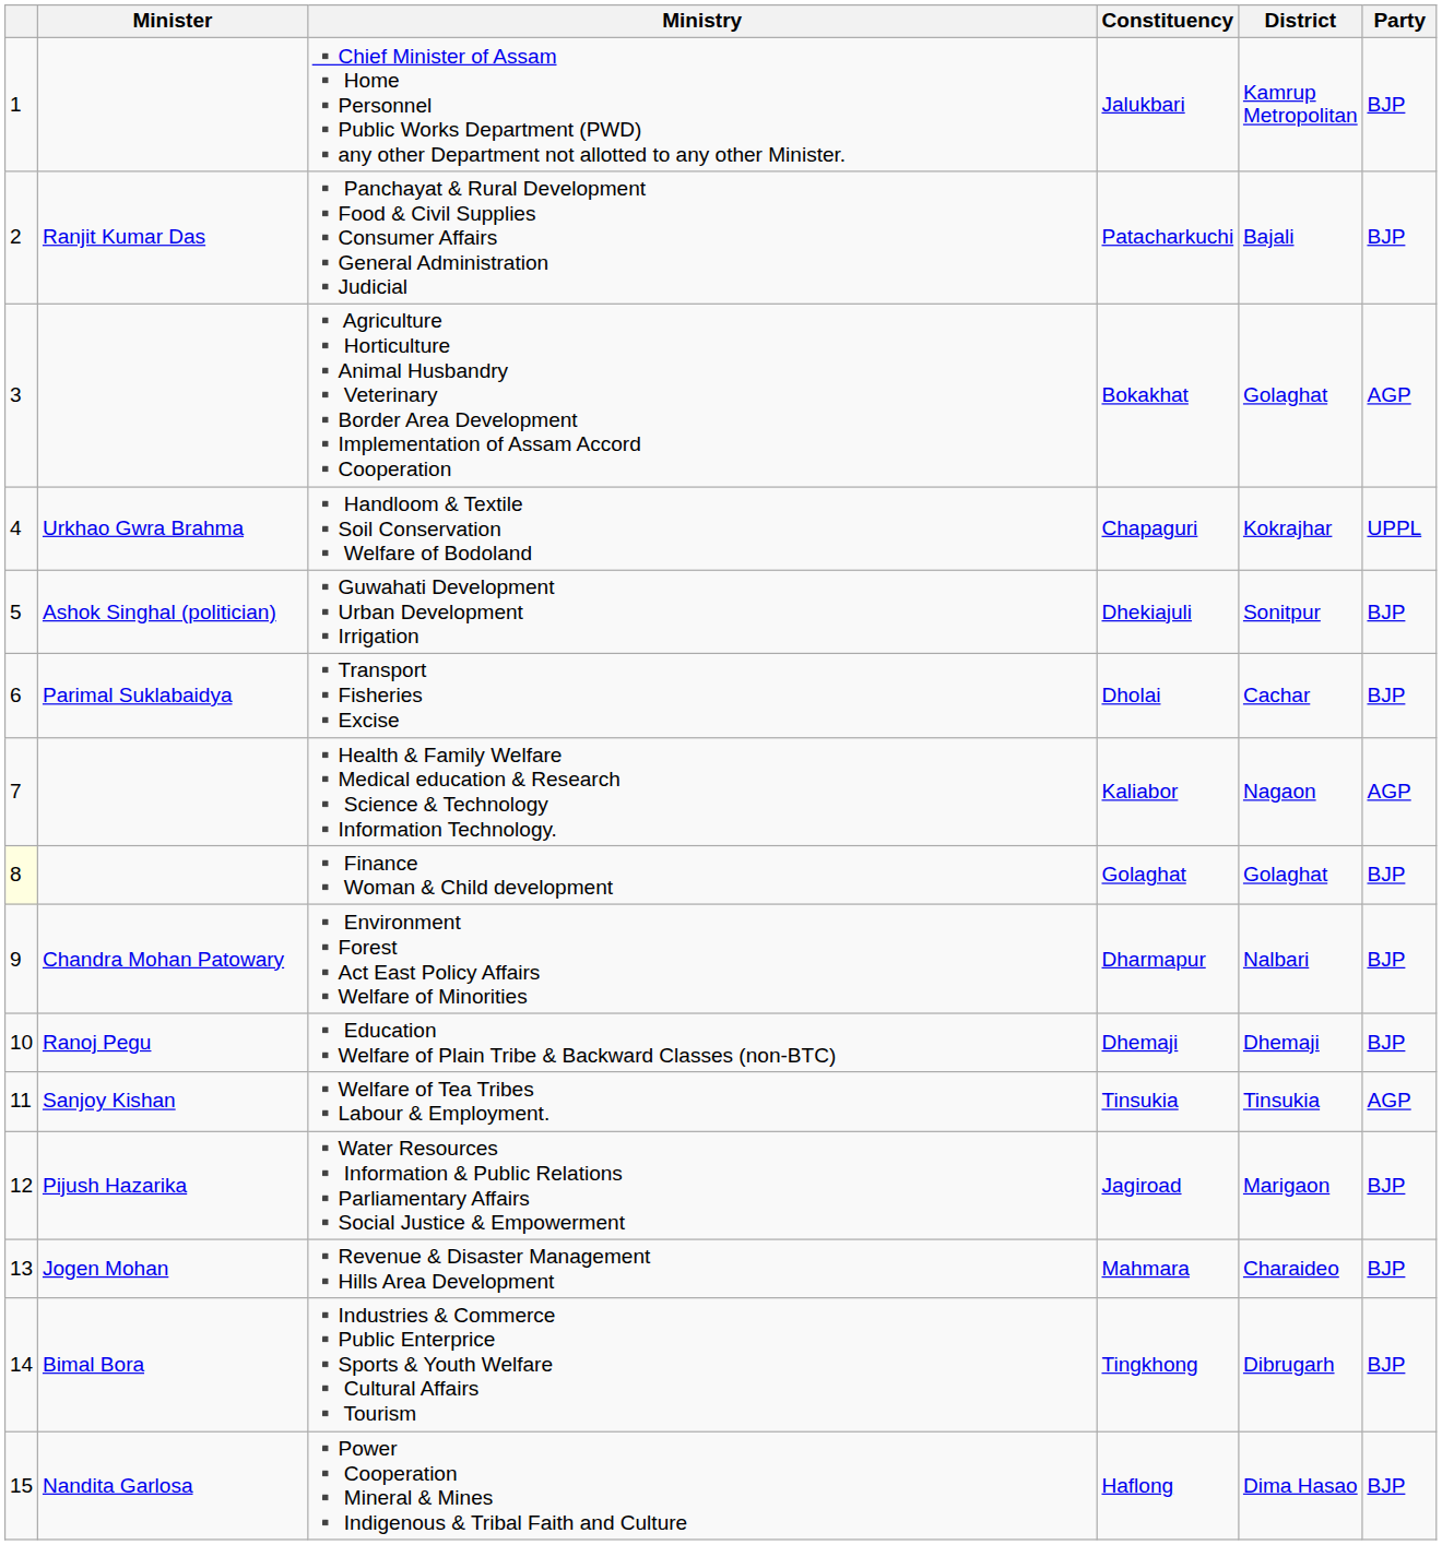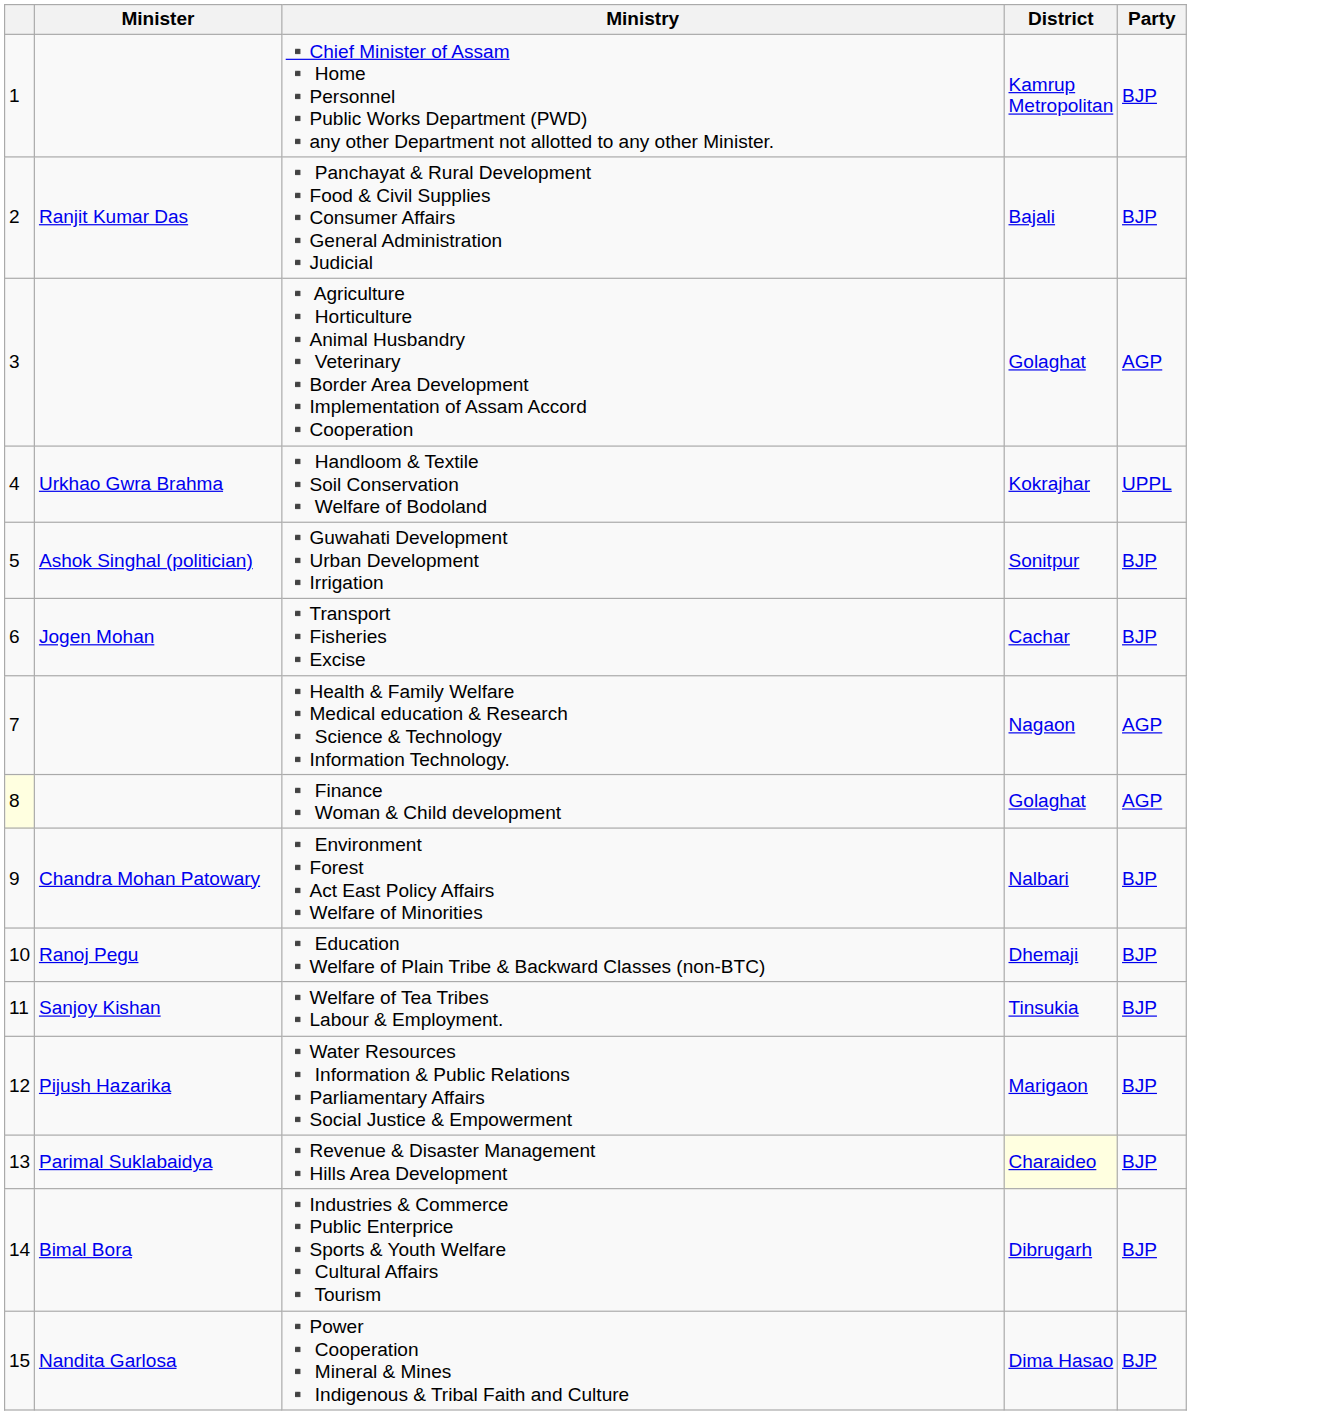 <table class="wikitable sortable">
 <tr>
 <th scope="col" style="width: 10px;"></th>
 <th scope="col" style="width: 200px;">Minister</th>
 <th scope="col" style="width: 600px;">Ministry</th>
-<th scope="col" style="width: 50px;">Constituency</th>
 <th scope="col" style="width: 50px;">District</th>
 <th scope="col" style="width: 50px;">Party</th>
 </tr>
 <tr>
 <td>1</td>
 <td></td>
 <td><a href='#'>▪️Chief Minister of Assam</a><br>▪️ Home <br> ▪️Personnel <br> ▪️Public Works Department (PWD) <br> ▪️any other Department not allotted to any other Minister.</td>
-<td><a href='#'>Jalukbari</a></td>
 <td><a href='#'>Kamrup Metropolitan</a></td>
 <td><a href='#'>BJP</a></td>
 </tr>
 <tr>
 <td>2</td>
 <td><a href='#'>Ranjit Kumar Das</a></td>
 <td>▪️ Panchayat & Rural Development <br>▪️Food & Civil Supplies<br> ▪️Consumer Affairs <br>▪️General Administration<br>▪️Judicial</td>
-<td><a href='#'>Patacharkuchi</a></td>
 <td><a href='#'>Bajali</a></td>
 <td><a href='#'>BJP</a></td>
 </tr>
 <tr>
 <td>3</td>
 <td></td>
 <td>▪️ Agriculture<br>▪️ Horticulture <br>▪️Animal Husbandry <br>▪️ Veterinary <br>▪️Border Area Development <br>▪️Implementation of Assam Accord <br>▪️Cooperation</td>
-<td><a href='#'>Bokakhat</a></td>
 <td><a href='#'>Golaghat</a></td>
 <td><a href='#'>AGP</a></td>
 </tr>
 <tr>
 <td>4</td>
 <td><a href='#'>Urkhao Gwra Brahma</a></td>
 <td>▪️ Handloom & Textile <br>▪️Soil Conservation<br>▪️ Welfare of Bodoland</td>
-<td><a href='#'>Chapaguri</a></td>
 <td><a href='#'>Kokrajhar</a></td>
 <td><a href='#'>UPPL</a></td>
 </tr>
 <tr>
 <td>5</td>
 <td><a href='#'>Ashok Singhal (politician)</a></td>
 <td>▪️Guwahati Development<br>▪️Urban Development <br>▪️Irrigation</td>
-<td><a href='#'>Dhekiajuli</a></td>
 <td><a href='#'>Sonitpur</a></td>
 <td><a href='#'>BJP</a></td>
 </tr>
 <tr>
 <td>6</td>
-<td><a href='#'>Parimal Suklabaidya</a></td>
+<td><a href='#'>Jogen Mohan</a></td>
 <td>▪️Transport<br>▪️Fisheries <br>▪️Excise</td>
-<td><a href='#'>Dholai</a></td>
 <td><a href='#'>Cachar</a></td>
 <td><a href='#'>BJP</a></td>
 </tr>
 <tr>
 <td>7</td>
 <td></td>
 <td>▪️Health & Family Welfare <br>▪️Medical education & Research<br>▪️ Science & Technology<br>▪️Information Technology.</td>
-<td><a href='#'>Kaliabor</a></td>
 <td><a href='#'>Nagaon</a></td>
 <td><a href='#'>AGP</a></td>
 </tr>
 <tr>
 <td style="background: lightyellow;">8</td>
 <td></td>
 <td>▪️ Finance<br>▪️ Woman & Child development</td>
 <td><a href='#'>Golaghat</a></td>
-<td><a href='#'>Golaghat</a></td>
-<td><a href='#'>BJP</a></td>
+<td><a href='#'>AGP</a></td>
 </tr>
 <tr>
 <td>9</td>
 <td><a href='#'>Chandra Mohan Patowary</a></td>
 <td>▪️ Environment <br>▪️Forest<br>▪️Act East Policy Affairs<br>▪️Welfare of Minorities</td>
-<td><a href='#'>Dharmapur</a></td>
 <td><a href='#'>Nalbari</a></td>
 <td><a href='#'>BJP</a></td>
 </tr>
 <tr>
 <td>10</td>
 <td><a href='#'>Ranoj Pegu</a></td>
 <td>▪️ Education<br>▪️Welfare of Plain Tribe & Backward Classes (non-BTC)</td>
 <td><a href='#'>Dhemaji</a></td>
-<td><a href='#'>Dhemaji</a></td>
 <td><a href='#'>BJP</a></td>
 </tr>
 <tr>
 <td>11</td>
 <td><a href='#'>Sanjoy Kishan</a></td>
 <td>▪️Welfare of Tea Tribes<br>▪️Labour & Employment.</td>
 <td><a href='#'>Tinsukia</a></td>
-<td><a href='#'>Tinsukia</a></td>
-<td><a href='#'>AGP</a></td>
+<td><a href='#'>BJP</a></td>
 </tr>
 <tr>
 <td>12</td>
 <td><a href='#'>Pijush Hazarika</a></td>
 <td>▪️Water Resources<br>▪️ Information & Public Relations <br>▪️Parliamentary Affairs<br>▪️Social Justice & Empowerment</td>
-<td><a href='#'>Jagiroad</a></td>
 <td><a href='#'>Marigaon</a></td>
 <td><a href='#'>BJP</a></td>
 </tr>
 <tr>
 <td>13</td>
-<td><a href='#'>Jogen Mohan</a></td>
+<td><a href='#'>Parimal Suklabaidya</a></td>
 <td>▪️Revenue & Disaster Management<br>▪️Hills Area Development</td>
-<td><a href='#'>Mahmara</a></td>
-<td><a href='#'>Charaideo</a></td>
+<td style="background: lightyellow;"><a href='#'>Charaideo</a></td>
 <td><a href='#'>BJP</a></td>
 </tr>
 <tr>
 <td>14</td>
 <td><a href='#'>Bimal Bora</a></td>
 <td>▪️Industries & Commerce<br>▪️Public Enterprice<br>▪️Sports & Youth Welfare<br>▪️ Cultural Affairs<br>▪️ Tourism</td>
-<td><a href='#'>Tingkhong</a></td>
 <td><a href='#'>Dibrugarh</a></td>
 <td><a href='#'>BJP</a></td>
 </tr>
 <tr>
 <td>15</td>
 <td><a href='#'>Nandita Garlosa</a></td>
 <td>▪️Power<br>▪️ Cooperation<br>▪️ Mineral & Mines<br>▪️ Indigenous & Tribal Faith and Culture</td>
-<td><a href='#'>Haflong</a></td>
 <td><a href='#'>Dima Hasao</a></td>
 <td><a href='#'>BJP</a></td>
 </tr>
 </table>
